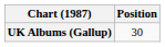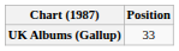 <table class="wikitable plainrowheaders" style="text-align:center">
 <tr>
 <th scope="col">Chart (1987)</th>
 <th scope="col">Position</th>
 </tr>
 <tr>
 <th scope="row">UK Albums (Gallup)</th>
-<td>30</td>
+<td>33</td>
 </tr>
 </table>
